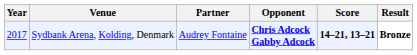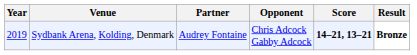 <table class="sortable wikitable" style="font-size: 90%;">
 <tr>
 <th>Year</th>
 <th>Venue</th>
 <th>Partner</th>
 <th>Opponent</th>
 <th>Score</th>
 <th>Result</th>
 </tr>
 <tr style="background:#ECF2FF">
-<td align="center"><a href='#'>2017</a></td>
+<td align="center"><a href='#'>2019</a></td>
 <td align="left"><a href='#'>Sydbank Arena</a>, <a href='#'>Kolding</a>, Denmark</td>
 <td align="left"> <a href='#'>Audrey Fontaine</a></td>
-<td align="left"><strong> <a href='#'>Chris Adcock</a><br> <a href='#'>Gabby Adcock</a></strong></td>
+<td align="left"> <a href='#'>Chris Adcock</a><br> <a href='#'>Gabby Adcock</a></td>
 <td align="left"><strong>14–21, 13–21</strong></td>
 <td style="text-align:left; background:white"> <strong>Bronze</strong></td>
 </tr>
 </table>
